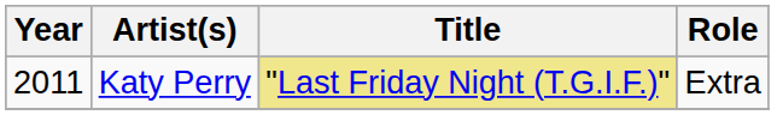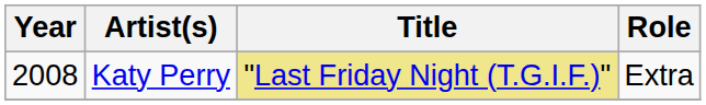 <table class="wikitable plainrowheaders sortable">
 <tr>
 <th scope="col">Year</th>
 <th scope="col">Artist(s)</th>
 <th scope="col">Title</th>
 <th scope="col">Role</th>
 </tr>
 <tr>
-<td>2011</td>
+<td>2008</td>
 <td><a href='#'>Katy Perry</a></td>
 <td style="background: khaki;">"<a href='#'>Last Friday Night (T.G.I.F.)</a>"</td>
 <td>Extra</td>
 </tr>
 <tr>
 </tr>
 </table>
